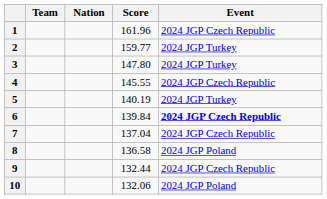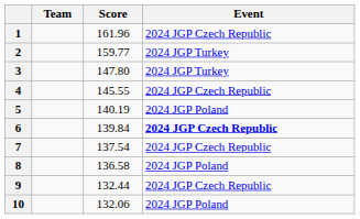 <table class="wikitable sortable" style="text-align:left; width:75%">
 <tr>
 <th scope="col"></th>
 <th scope="col">Team</th>
-<th scope="col">Nation</th>
 <th scope="col">Score</th>
 <th scope="col">Event</th>
 </tr>
 <tr>
 <th scope="row">1</th>
-<td></td>
 <td></td>
 <td style="text-align:center">161.96</td>
 <td><a href='#'>2024 JGP Czech Republic</a></td>
 </tr>
 <tr>
 <th scope="row">2</th>
 <td></td>
-<td></td>
 <td style="text-align:center">159.77</td>
 <td><a href='#'>2024 JGP Turkey</a></td>
 </tr>
 <tr>
 <th scope="row">3</th>
-<td></td>
 <td></td>
 <td style="text-align:center">147.80</td>
 <td><a href='#'>2024 JGP Turkey</a></td>
 </tr>
 <tr>
 <th scope="row">4</th>
 <td></td>
-<td></td>
 <td style="text-align:center">145.55</td>
 <td><a href='#'>2024 JGP Czech Republic</a></td>
 </tr>
 <tr>
 <th scope="row">5</th>
 <td></td>
-<td></td>
 <td style="text-align:center">140.19</td>
-<td><a href='#'>2024 JGP Turkey</a></td>
+<td><a href='#'>2024 JGP Poland</a></td>
 </tr>
 <tr>
 <th scope="row">6</th>
-<td></td>
 <td></td>
 <td style="text-align:center">139.84</td>
 <td><strong><a href='#'>2024 JGP Czech Republic</a></strong></td>
 </tr>
 <tr>
 <th scope="row">7</th>
 <td></td>
-<td></td>
-<td style="text-align:center">137.04</td>
+<td style="text-align:center">137.54</td>
 <td><a href='#'>2024 JGP Czech Republic</a></td>
 </tr>
 <tr>
 <th scope="row">8</th>
-<td></td>
 <td></td>
 <td style="text-align:center">136.58</td>
 <td><a href='#'>2024 JGP Poland</a></td>
 </tr>
 <tr>
 <th scope="row">9</th>
 <td></td>
-<td></td>
 <td style="text-align:center">132.44</td>
 <td><a href='#'>2024 JGP Czech Republic</a></td>
 </tr>
 <tr>
 <th scope="row">10</th>
 <td></td>
-<td></td>
 <td style="text-align:center">132.06</td>
 <td><a href='#'>2024 JGP Poland</a></td>
 </tr>
 </table>
